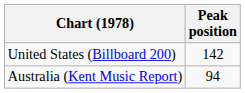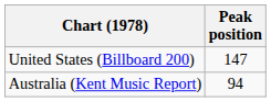 <table class="wikitable">
 <tr>
 <th>Chart (1978)</th>
 <th>Peak<br>position</th>
 </tr>
 <tr>
 <td>United States (<a href='#'>Billboard 200</a>)</td>
-<td align="center">142</td>
+<td align="center">147</td>
 </tr>
 <tr>
 <td>Australia (<a href='#'>Kent Music Report</a>)</td>
 <td style="text-align:center;">94</td>
 </tr>
 </table>
